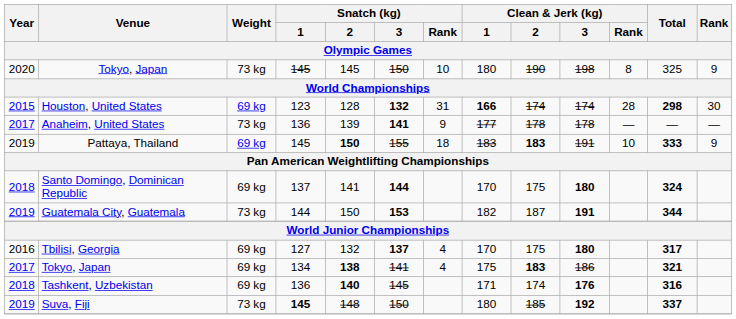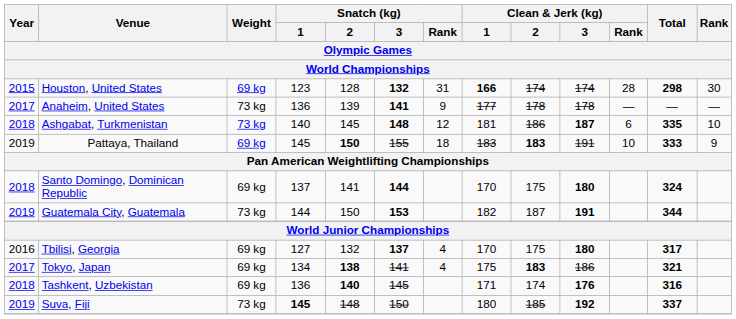 <table class="wikitable" style="text-align:center;">
 <tr>
 <th rowspan=2 width=40>Year</th>
 <th rowspan=2 width=250>Venue</th>
 <th rowspan=2 width=60>Weight</th>
 <th colspan=4>Snatch (kg)</th>
 <th colspan=4>Clean & Jerk (kg)</th>
 <th rowspan=2 width=60>Total</th>
 <th rowspan=2 width=40>Rank</th>
 </tr>
 <tr>
 <th width=60>1</th>
 <th width=60>2</th>
 <th width=60>3</th>
 <th width=45>Rank</th>
 <th width=60>1</th>
 <th width=60>2</th>
 <th width=60>3</th>
 <th width=45>Rank</th>
 </tr>
 <tr>
 <th colspan=13><a href='#'>Olympic Games</a></th>
-</tr>
-<tr>
-<td>2020</td>
-<td> <a href='#'>Tokyo</a>, <a href='#'>Japan</a></td>
-<td>73 kg</td>
-<td><s>145</s></td>
-<td>145</td>
-<td><s>150</s></td>
-<td>10</td>
-<td>180</td>
-<td><s>190</s></td>
-<td><s>198</s></td>
-<td>8</td>
-<td>325</td>
-<td>9</td>
 </tr>
 <tr>
 <th colspan=13><a href='#'>World Championships</a></th>
 </tr>
 <tr>
 <td><a href='#'>2015</a></td>
 <td align=left> <a href='#'>Houston</a>, <a href='#'>United States</a></td>
 <td><a href='#'>69 kg</a></td>
 <td>123</td>
 <td>128</td>
 <td><strong>132</strong></td>
 <td>31</td>
 <td><strong>166</strong></td>
 <td><s>174</s></td>
 <td><s>174</s></td>
 <td>28</td>
 <td><strong>298</strong></td>
 <td>30</td>
 </tr>
 <tr>
 <td><a href='#'>2017</a></td>
 <td align=left> <a href='#'>Anaheim</a>, <a href='#'>United States</a></td>
 <td>73 kg</td>
 <td>136</td>
 <td>139</td>
 <td><strong>141</strong></td>
 <td>9</td>
 <td><s>177</s></td>
 <td><s>178</s></td>
 <td><s>178</s></td>
 <td>—</td>
 <td>—</td>
 <td>—</td>
+</tr>
+<tr>
+<td><a href='#'>2018</a></td>
+<td align=left> <a href='#'>Ashgabat</a>, <a href='#'>Turkmenistan</a></td>
+<td><a href='#'>73 kg</a></td>
+<td>140</td>
+<td>145</td>
+<td><strong>148</strong></td>
+<td>12</td>
+<td>181</td>
+<td><s>186</s></td>
+<td><strong>187</strong></td>
+<td>6</td>
+<td><strong>335</strong></td>
+<td>10</td>
 </tr>
 <tr>
 <td>2019</td>
 <td> Pattaya, Thailand</td>
 <td><a href='#'>69 kg</a></td>
 <td>145</td>
 <td><strong>150</strong></td>
 <td><s>155</s></td>
 <td>18</td>
 <td><s>183</s></td>
 <td><strong>183</strong></td>
 <td><s>191</s></td>
 <td>10</td>
 <td><strong>333</strong></td>
 <td>9</td>
 </tr>
 <tr>
 <th colspan=13>Pan American Weightlifting Championships</th>
 </tr>
 <tr>
 <td><a href='#'>2018</a></td>
 <td align=left> <a href='#'>Santo Domingo</a>, <a href='#'>Dominican Republic</a></td>
 <td>69 kg</td>
 <td>137</td>
 <td>141</td>
 <td><strong>144</strong></td>
 <td></td>
 <td>170</td>
 <td>175</td>
 <td><strong>180</strong></td>
 <td></td>
 <td><strong>324</strong></td>
 <td></td>
 </tr>
 <tr>
 <td><a href='#'>2019</a></td>
 <td align=left> <a href='#'>Guatemala City</a>, <a href='#'>Guatemala</a></td>
 <td>73 kg</td>
 <td>144</td>
 <td>150</td>
 <td><strong>153</strong></td>
 <td></td>
 <td>182</td>
 <td>187</td>
 <td><strong>191</strong></td>
 <td></td>
 <td><strong>344</strong></td>
 <td></td>
 </tr>
 <tr>
 </tr>
 <tr>
 <th colspan=13><a href='#'>World Junior Championships</a></th>
 </tr>
 <tr>
 <td>2016</td>
 <td align=left> <a href='#'>Tbilisi</a>, <a href='#'>Georgia</a></td>
 <td>69 kg</td>
 <td>127</td>
 <td>132</td>
 <td><strong>137</strong></td>
 <td>4</td>
 <td>170</td>
 <td>175</td>
 <td><strong>180</strong></td>
 <td></td>
 <td><strong>317</strong></td>
 <td></td>
 </tr>
 <tr>
 <td><a href='#'>2017</a></td>
 <td align=left> <a href='#'>Tokyo</a>, <a href='#'>Japan</a></td>
 <td>69 kg</td>
 <td>134</td>
 <td><strong>138</strong></td>
 <td><s>141</s></td>
 <td>4</td>
 <td>175</td>
 <td><strong>183</strong></td>
 <td><s>186</s></td>
 <td></td>
 <td><strong>321</strong></td>
 <td></td>
 </tr>
 <tr>
 <td><a href='#'>2018</a></td>
 <td align=left> <a href='#'>Tashkent</a>, <a href='#'>Uzbekistan</a></td>
 <td>69 kg</td>
 <td>136</td>
 <td><strong>140</strong></td>
 <td><s>145</s></td>
 <td></td>
 <td>171</td>
 <td>174</td>
 <td><strong>176</strong></td>
 <td></td>
 <td><strong>316</strong></td>
 <td></td>
 </tr>
 <tr>
 <td><a href='#'>2019</a></td>
 <td align=left> <a href='#'>Suva</a>, <a href='#'>Fiji</a></td>
 <td>73 kg</td>
 <td><strong>145</strong></td>
 <td><s>148</s></td>
 <td><s>150</s></td>
 <td></td>
 <td>180</td>
 <td><s>185</s></td>
 <td><strong>192</strong></td>
 <td></td>
 <td><strong>337</strong></td>
 <td></td>
 </tr>
 <tr>
 </tr>
 </table>
